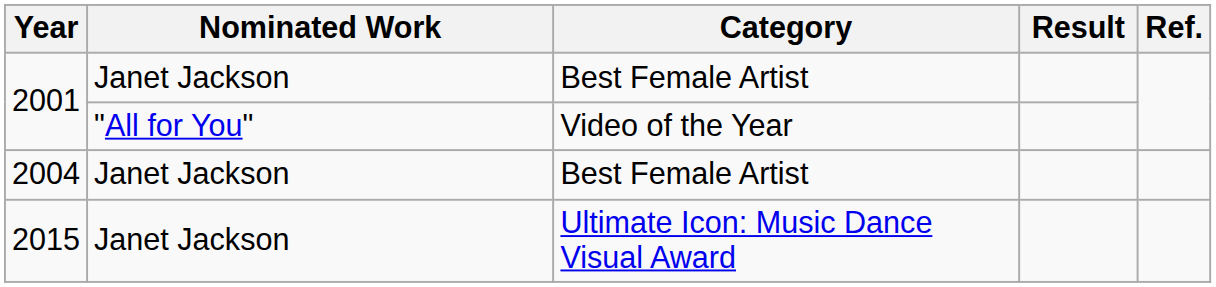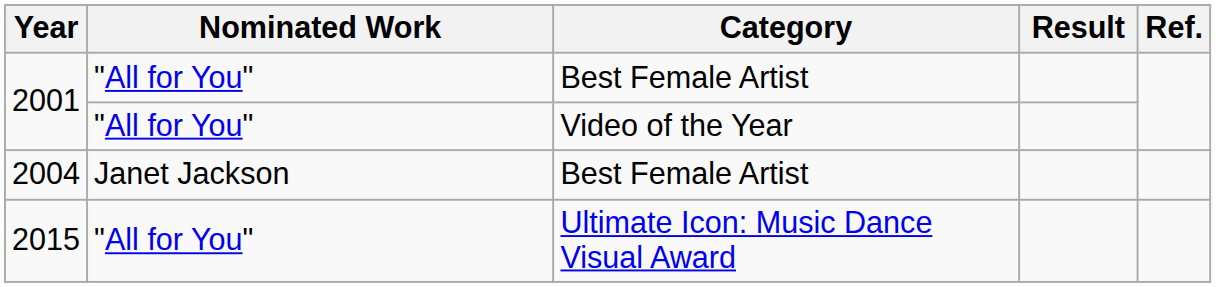 <table class="wikitable" width="50%">
 <tr>
 <th width="5%">Year</th>
 <th width="40%">Nominated Work</th>
 <th width="40%">Category</th>
 <th width="10%">Result</th>
 <th width="5%">Ref.</th>
 </tr>
 <tr>
 <td rowspan="2">2001</td>
-<td>Janet Jackson</td>
+<td>"<a href='#'>All for You</a>"</td>
 <td>Best Female Artist</td>
 <td></td>
 <td rowspan="2"></td>
 </tr>
 <tr>
 <td>"<a href='#'>All for You</a>"</td>
 <td>Video of the Year</td>
 <td></td>
 </tr>
 <tr>
 <td>2004</td>
 <td>Janet Jackson</td>
 <td>Best Female Artist</td>
 <td></td>
 <td></td>
 </tr>
 <tr>
 <td>2015</td>
-<td>Janet Jackson</td>
+<td>"<a href='#'>All for You</a>"</td>
 <td><a href='#'>Ultimate Icon: Music Dance Visual Award</a></td>
 <td></td>
 <td></td>
 </tr>
 </table>
